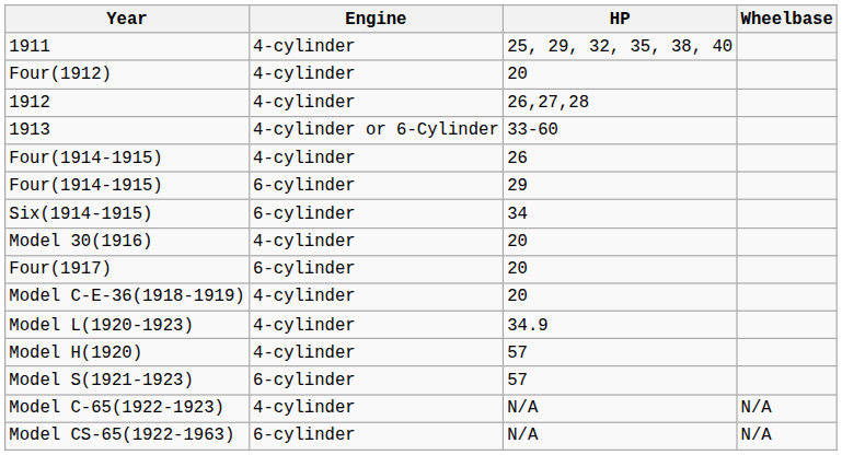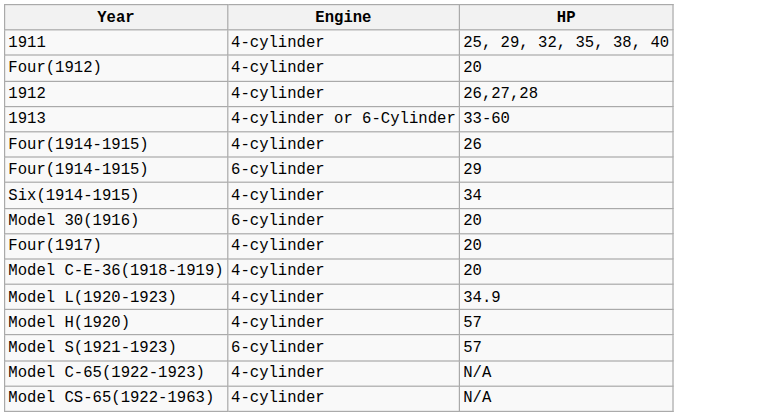 <table class="wikitable">
 <tr>
 <th>Year</th>
 <th>Engine</th>
 <th>HP</th>
-<th>Wheelbase</th>
 </tr>
 <tr>
 <td>1911</td>
 <td>4-cylinder</td>
 <td>25, 29, 32, 35, 38, 40</td>
-<td></td>
 </tr>
 <tr>
 <td>Four(1912)</td>
 <td>4-cylinder</td>
 <td>20</td>
-<td> </td>
 </tr>
 <tr>
 <td>1912</td>
 <td>4-cylinder</td>
 <td>26,27,28</td>
-<td></td>
 </tr>
 <tr>
 <td>1913</td>
 <td>4-cylinder or 6-Cylinder</td>
 <td>33-60</td>
-<td></td>
 </tr>
 <tr>
 <td>Four(1914-1915)</td>
 <td>4-cylinder</td>
 <td>26</td>
-<td></td>
 </tr>
 <tr>
 <td>Four(1914-1915)</td>
 <td>6-cylinder</td>
 <td>29</td>
-<td></td>
 </tr>
 <tr>
 <td>Six(1914-1915)</td>
-<td>6-cylinder</td>
+<td>4-cylinder</td>
 <td>34</td>
-<td></td>
 </tr>
 <tr>
 <td>Model 30(1916)</td>
-<td>4-cylinder</td>
+<td>6-cylinder</td>
 <td>20</td>
-<td></td>
 </tr>
 <tr>
 <td>Four(1917)</td>
-<td>6-cylinder</td>
+<td>4-cylinder</td>
 <td>20</td>
-<td></td>
 </tr>
 <tr>
 <td>Model C-E-36(1918-1919)</td>
 <td>4-cylinder</td>
 <td>20</td>
-<td></td>
 </tr>
 <tr>
 <td>Model L(1920-1923)</td>
 <td>4-cylinder</td>
 <td>34.9</td>
-<td></td>
 </tr>
 <tr>
 <td>Model H(1920)</td>
 <td>4-cylinder</td>
 <td>57</td>
-<td></td>
 </tr>
 <tr>
 <td>Model S(1921-1923)</td>
 <td>6-cylinder</td>
 <td>57</td>
-<td></td>
 </tr>
 <tr>
 <td>Model C-65(1922-1923)</td>
 <td>4-cylinder</td>
 <td>N/A</td>
-<td>N/A</td>
 </tr>
 <tr>
 <td>Model CS-65(1922-1963)</td>
-<td>6-cylinder</td>
-<td>N/A</td>
+<td>4-cylinder</td>
 <td>N/A</td>
 </tr>
 </table>
